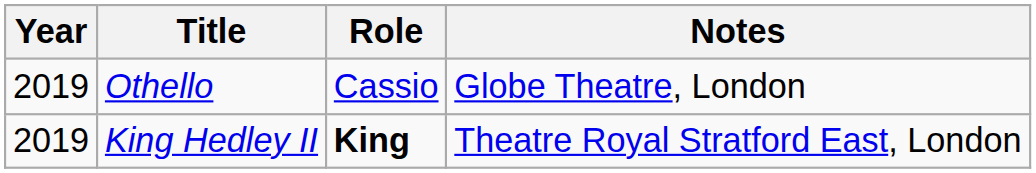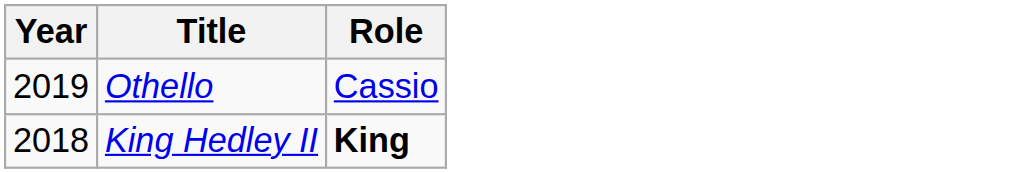 <table class="wikitable sortable">
 <tr>
 <th>Year</th>
 <th>Title</th>
 <th>Role</th>
-<th class="unsortable">Notes</th>
 </tr>
 <tr>
 <td>2019</td>
 <td><em><a href='#'>Othello</a></em></td>
 <td><a href='#'>Cassio</a></td>
-<td><a href='#'>Globe Theatre</a>, London</td>
 </tr>
 <tr>
-<td>2019</td>
+<td>2018</td>
 <td><em><a href='#'>King Hedley II</a></em></td>
 <td><strong>King</strong></td>
-<td><a href='#'>Theatre Royal Stratford East</a>, London</td>
 </tr>
 </table>
